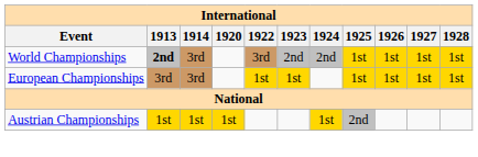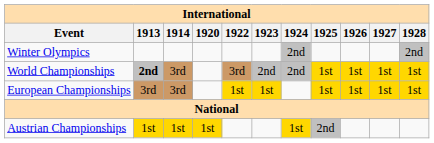 <table class="wikitable" style="text-align:center">
 <tr>
 <th style="background-color: #ffdead; " colspan=11 align=center>International</th>
 </tr>
 <tr>
 <th>Event</th>
 <th>1913</th>
 <th>1914</th>
 <th>1920</th>
 <th>1922</th>
 <th>1923</th>
 <th>1924</th>
 <th>1925</th>
 <th>1926</th>
 <th>1927</th>
 <th>1928</th>
+</tr>
+<tr>
+<td align=left><a href='#'>Winter Olympics</a></td>
+<td></td>
+<td></td>
+<td></td>
+<td></td>
+<td></td>
+<td bgcolor=silver>2nd</td>
+<td></td>
+<td></td>
+<td></td>
+<td bgcolor=silver>2nd</td>
 </tr>
 <tr>
 <td align=left><a href='#'>World Championships</a></td>
 <td bgcolor=silver><strong>2nd</strong></td>
 <td bgcolor=cc9966>3rd</td>
 <td></td>
 <td bgcolor=cc9966>3rd</td>
 <td bgcolor=silver>2nd</td>
 <td bgcolor=silver>2nd</td>
 <td bgcolor=gold>1st</td>
 <td bgcolor="gold">1st</td>
 <td bgcolor=gold>1st</td>
 <td bgcolor=gold>1st</td>
 </tr>
 <tr>
 <td align=left><a href='#'>European Championships</a></td>
 <td bgcolor=cc9966>3rd</td>
 <td bgcolor=cc9966>3rd</td>
 <td></td>
 <td bgcolor=gold>1st</td>
 <td bgcolor=gold>1st</td>
 <td></td>
 <td bgcolor=gold>1st</td>
 <td bgcolor=gold>1st</td>
 <td bgcolor=gold>1st</td>
 <td bgcolor=gold>1st</td>
 </tr>
 <tr>
 <th style="background-color: #ffdead; " colspan=11 align=center>National</th>
 </tr>
 <tr>
 <td align=left><a href='#'>Austrian Championships</a></td>
 <td bgcolor=gold>1st</td>
 <td bgcolor=gold>1st</td>
 <td bgcolor=gold>1st</td>
 <td></td>
 <td></td>
 <td bgcolor=gold>1st</td>
 <td bgcolor=silver>2nd</td>
 <td></td>
 <td></td>
 <td></td>
 </tr>
 </table>
